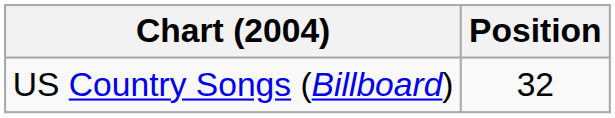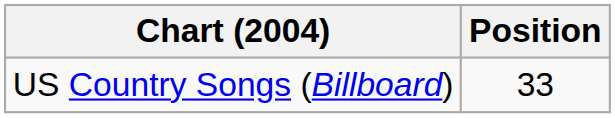 <table class="wikitable sortable">
 <tr>
 <th scope="col">Chart (2004)</th>
 <th scope="col">Position</th>
 </tr>
 <tr>
 <td>US <a href='#'>Country Songs</a> (<em><a href='#'>Billboard</a></em>)</td>
-<td align="center">32</td>
+<td align="center">33</td>
 </tr>
 </table>
